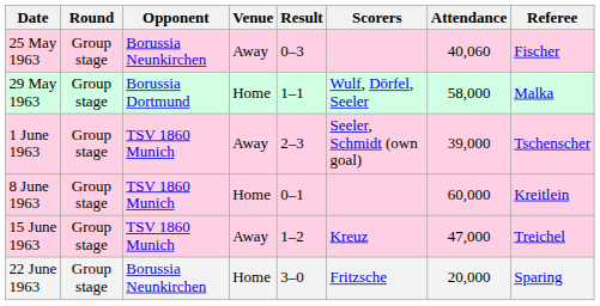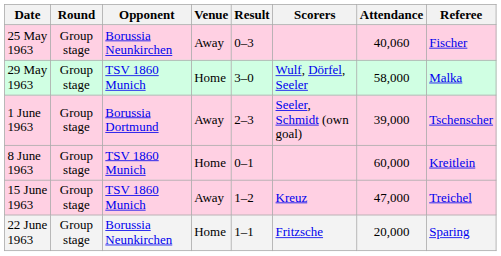 <table class="wikitable">
 <tr>
 <th>Date</th>
 <th>Round</th>
 <th>Opponent</th>
 <th>Venue</th>
 <th>Result</th>
 <th>Scorers</th>
 <th>Attendance</th>
 <th>Referee</th>
 </tr>
 <tr bgcolor = "ffd0e3">
 <td>25 May 1963</td>
 <td align="center">Group stage</td>
 <td><a href='#'>Borussia Neunkirchen</a></td>
 <td>Away</td>
 <td>0–3</td>
 <td></td>
 <td align="center">40,060</td>
 <td><a href='#'>Fischer</a></td>
 </tr>
 <tr bgcolor = "d0ffe3">
 <td>29 May 1963</td>
 <td align="center">Group stage</td>
-<td><a href='#'>Borussia Dortmund</a></td>
+<td><a href='#'>TSV 1860 Munich</a></td>
 <td>Home</td>
-<td>1–1</td>
+<td>3–0</td>
 <td><a href='#'>Wulf</a>, <a href='#'>Dörfel</a>, <a href='#'>Seeler</a></td>
 <td align="center">58,000</td>
 <td><a href='#'>Malka</a></td>
 </tr>
 <tr bgcolor = "ffd0e3">
 <td>1 June 1963</td>
 <td align="center">Group stage</td>
-<td><a href='#'>TSV 1860 Munich</a></td>
+<td><a href='#'>Borussia Dortmund</a></td>
 <td>Away</td>
 <td>2–3</td>
 <td><a href='#'>Seeler</a>, <a href='#'>Schmidt</a> (own goal)</td>
 <td align="center">39,000</td>
 <td><a href='#'>Tschenscher</a></td>
 </tr>
 <tr bgcolor = "ffd0e3">
 <td>8 June 1963</td>
 <td align="center">Group stage</td>
 <td><a href='#'>TSV 1860 Munich</a></td>
 <td>Home</td>
 <td>0–1</td>
 <td></td>
 <td align="center">60,000</td>
 <td><a href='#'>Kreitlein</a></td>
 </tr>
 <tr bgcolor = "ffd0e3">
 <td>15 June 1963</td>
 <td align="center">Group stage</td>
 <td><a href='#'>TSV 1860 Munich</a></td>
 <td>Away</td>
 <td>1–2</td>
 <td><a href='#'>Kreuz</a></td>
 <td align="center">47,000</td>
 <td><a href='#'>Treichel</a></td>
 </tr>
 <tr bgcolor = "f3f3f3">
 <td>22 June 1963</td>
 <td align="center">Group stage</td>
 <td><a href='#'>Borussia Neunkirchen</a></td>
 <td>Home</td>
-<td>3–0</td>
+<td>1–1</td>
 <td><a href='#'>Fritzsche</a></td>
 <td align="center">20,000</td>
 <td><a href='#'>Sparing</a></td>
 </tr>
 </table>
